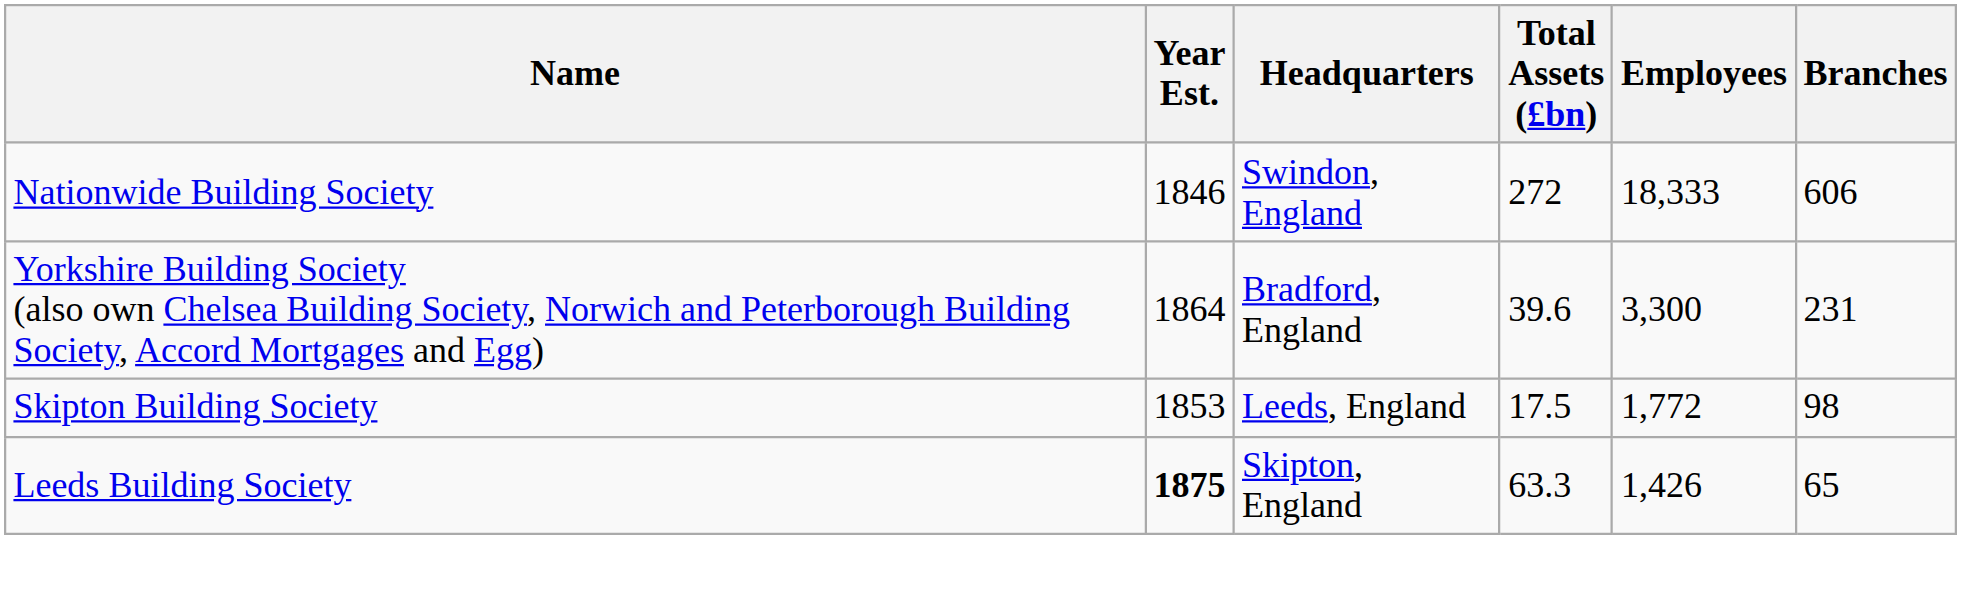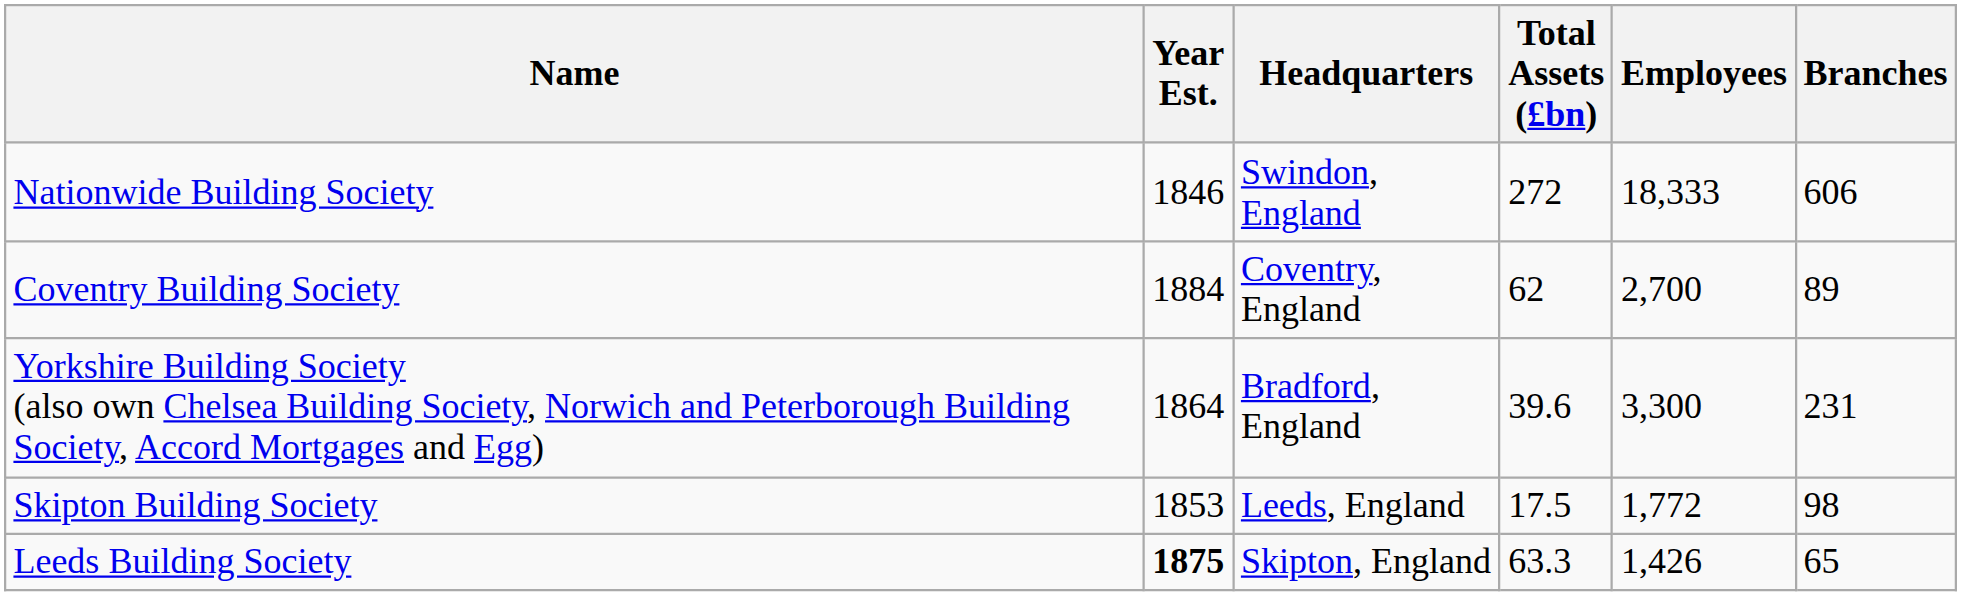 <table class="wikitable">
 <tr>
 <th>Name</th>
 <th>Year<br>Est.</th>
 <th>Headquarters</th>
 <th>Total<br>Assets<br>(<a href='#'>£bn</a>)</th>
 <th>Employees</th>
 <th>Branches</th>
 </tr>
 <tr>
 <td><a href='#'>Nationwide Building Society</a></td>
 <td>1846</td>
 <td><a href='#'>Swindon</a>, <a href='#'>England</a></td>
 <td>272</td>
 <td>18,333</td>
 <td>606</td>
+</tr>
+<tr>
+<td><a href='#'>Coventry Building Society</a></td>
+<td>1884</td>
+<td><a href='#'>Coventry</a>, England</td>
+<td>62</td>
+<td>2,700</td>
+<td>89</td>
 </tr>
 <tr>
 <td><a href='#'>Yorkshire Building Society</a><br>(also own <a href='#'>Chelsea Building Society</a>, <a href='#'>Norwich and Peterborough Building Society</a>, <a href='#'>Accord Mortgages</a> and <a href='#'>Egg</a>)</td>
 <td>1864</td>
 <td><a href='#'>Bradford</a>, England</td>
 <td>39.6</td>
 <td>3,300</td>
 <td>231</td>
 </tr>
 <tr>
 <td><a href='#'>Skipton Building Society</a></td>
 <td>1853</td>
 <td><a href='#'>Leeds</a>, England</td>
 <td>17.5</td>
 <td>1,772</td>
 <td>98</td>
 </tr>
 <tr>
 <td><a href='#'>Leeds Building Society</a></td>
 <td><strong>1875</strong></td>
 <td><a href='#'>Skipton</a>, England</td>
 <td>63.3</td>
 <td>1,426</td>
 <td>65</td>
 </tr>
 </table>
